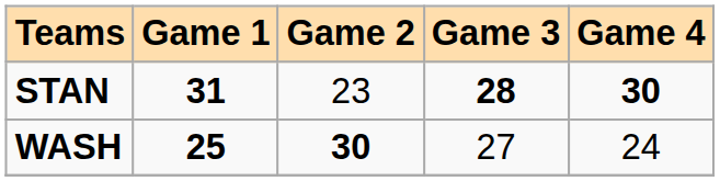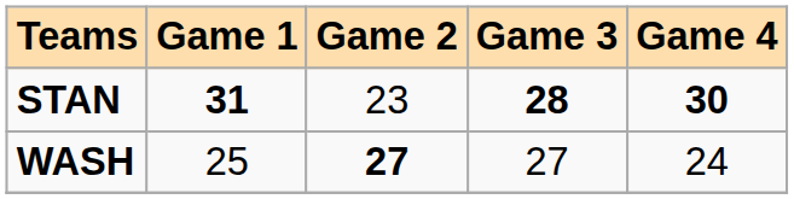 <table class="wikitable" align=right>
 <tr bgcolor=#ffdead align=center>
 <td colspan=1><strong>Teams</strong></td>
 <td colspan=1><strong>Game 1</strong></td>
 <td colspan=1><strong>Game 2</strong></td>
 <td colspan=1><strong>Game 3</strong></td>
 <td colspan=1><strong>Game 4</strong></td>
 </tr>
 <tr>
 <td><strong>STAN</strong></td>
 <td align=center><strong>31</strong></td>
 <td align=center>23</td>
 <td align=center><strong>28</strong></td>
 <td align=center><strong>30</strong></td>
 </tr>
 <tr>
 <td><strong>WASH</strong></td>
-<td align=center><strong>25</strong></td>
-<td align=center><strong>30</strong></td>
+<td align=center>25</td>
+<td align=center><strong>27</strong></td>
 <td align=center>27</td>
 <td align=center>24</td>
 </tr>
 <tr>
 </tr>
 </table>
